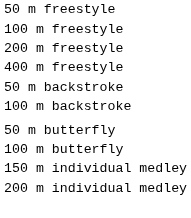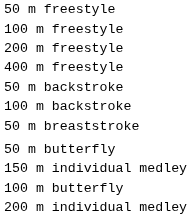 <table>
 <tr valign="top">
 <td>50 m freestyle</td>
 <td></td>
 <td></td>
 <td></td>
 <td></td>
 <td></td>
 <td></td>
 </tr>
 <tr valign="top">
 <td>100 m freestyle</td>
 <td></td>
 <td></td>
 <td></td>
 <td></td>
 <td></td>
 <td></td>
 </tr>
 <tr valign="top">
 <td>200 m freestyle</td>
 <td></td>
 <td></td>
 <td></td>
 <td></td>
 <td></td>
 <td></td>
 </tr>
 <tr valign="top">
 <td>400 m freestyle</td>
 <td></td>
 <td></td>
 <td></td>
 <td></td>
 <td></td>
 <td></td>
 </tr>
 <tr valign="top">
 <td>50 m backstroke</td>
 <td></td>
 <td></td>
 <td></td>
 <td></td>
 <td></td>
 <td></td>
 </tr>
 <tr valign="top">
 <td>100 m backstroke</td>
 <td></td>
 <td></td>
 <td></td>
 <td></td>
 <td></td>
 <td></td>
 </tr>
 <tr valign="top">
+<td>50 m breaststroke</td>
+<td></td>
+<td></td>
+<td></td>
+<td></td>
+<td></td>
+<td></td>
+</tr>
+<tr valign="top">
 <td></td>
 <td></td>
 <td></td>
 <td></td>
 <td></td>
 <td></td>
 </tr>
 <tr valign="top">
 <td>50 m butterfly</td>
 <td></td>
 <td></td>
 <td></td>
 <td></td>
 <td></td>
 <td></td>
 </tr>
 <tr valign="top">
-<td>100 m butterfly</td>
+<td>150 m individual medley</td>
 <td></td>
 <td></td>
 <td></td>
 <td></td>
 <td></td>
 <td></td>
 </tr>
 <tr valign="top">
-<td>150 m individual medley</td>
+<td>100 m butterfly</td>
 <td></td>
 <td></td>
 <td></td>
 <td></td>
 <td></td>
 <td></td>
 </tr>
 <tr valign="top">
 <td>200 m individual medley</td>
 <td></td>
 <td></td>
 <td></td>
 <td></td>
 <td></td>
 <td></td>
 </tr>
 </table>
